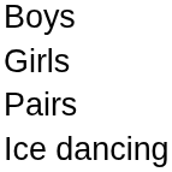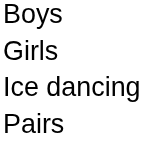 <table>
 <tr>
 <td>Boys</td>
 <td></td>
 <td></td>
 <td></td>
 </tr>
 <tr>
 <td>Girls</td>
 <td></td>
 <td></td>
 <td></td>
 </tr>
 <tr>
+<td>Ice dancing</td>
+<td></td>
+<td></td>
+<td></td>
+</tr>
+<tr>
 <td>Pairs</td>
 <td></td>
 <td></td>
 <td></td>
 </tr>
-<tr>
-<td>Ice dancing</td>
-<td></td>
-<td></td>
-<td></td>
-</tr>
 </table>
